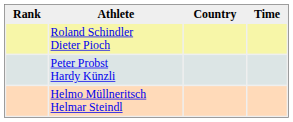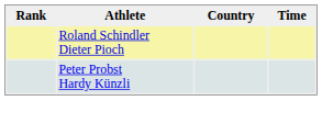 <table style="border-style:solid;border-width:1px;border-color:#808080;background-color:#EFEFEF" cellspacing="2" cellpadding="2" width="385px">
 <tr bgcolor="#EFEFEF">
 <th>Rank</th>
 <th>Athlete</th>
 <th>Country</th>
 <th>Time</th>
 </tr>
 <tr bgcolor="#F7F6A8">
 <td align=center></td>
 <td><a href='#'>Roland Schindler</a><br><a href='#'>Dieter Pioch</a></td>
 <td></td>
 <td align="right"></td>
 </tr>
 <tr bgcolor="#DCE5E5">
 <td align=center></td>
 <td><a href='#'>Peter Probst</a><br><a href='#'>Hardy Künzli</a></td>
 <td></td>
 <td align="right"></td>
 </tr>
-<tr bgcolor="#FFDAB9">
-<td align=center></td>
-<td><a href='#'>Helmo Müllneritsch</a><br><a href='#'>Helmar Steindl</a></td>
-<td></td>
-<td align="right"></td>
-</tr>
 </table>
